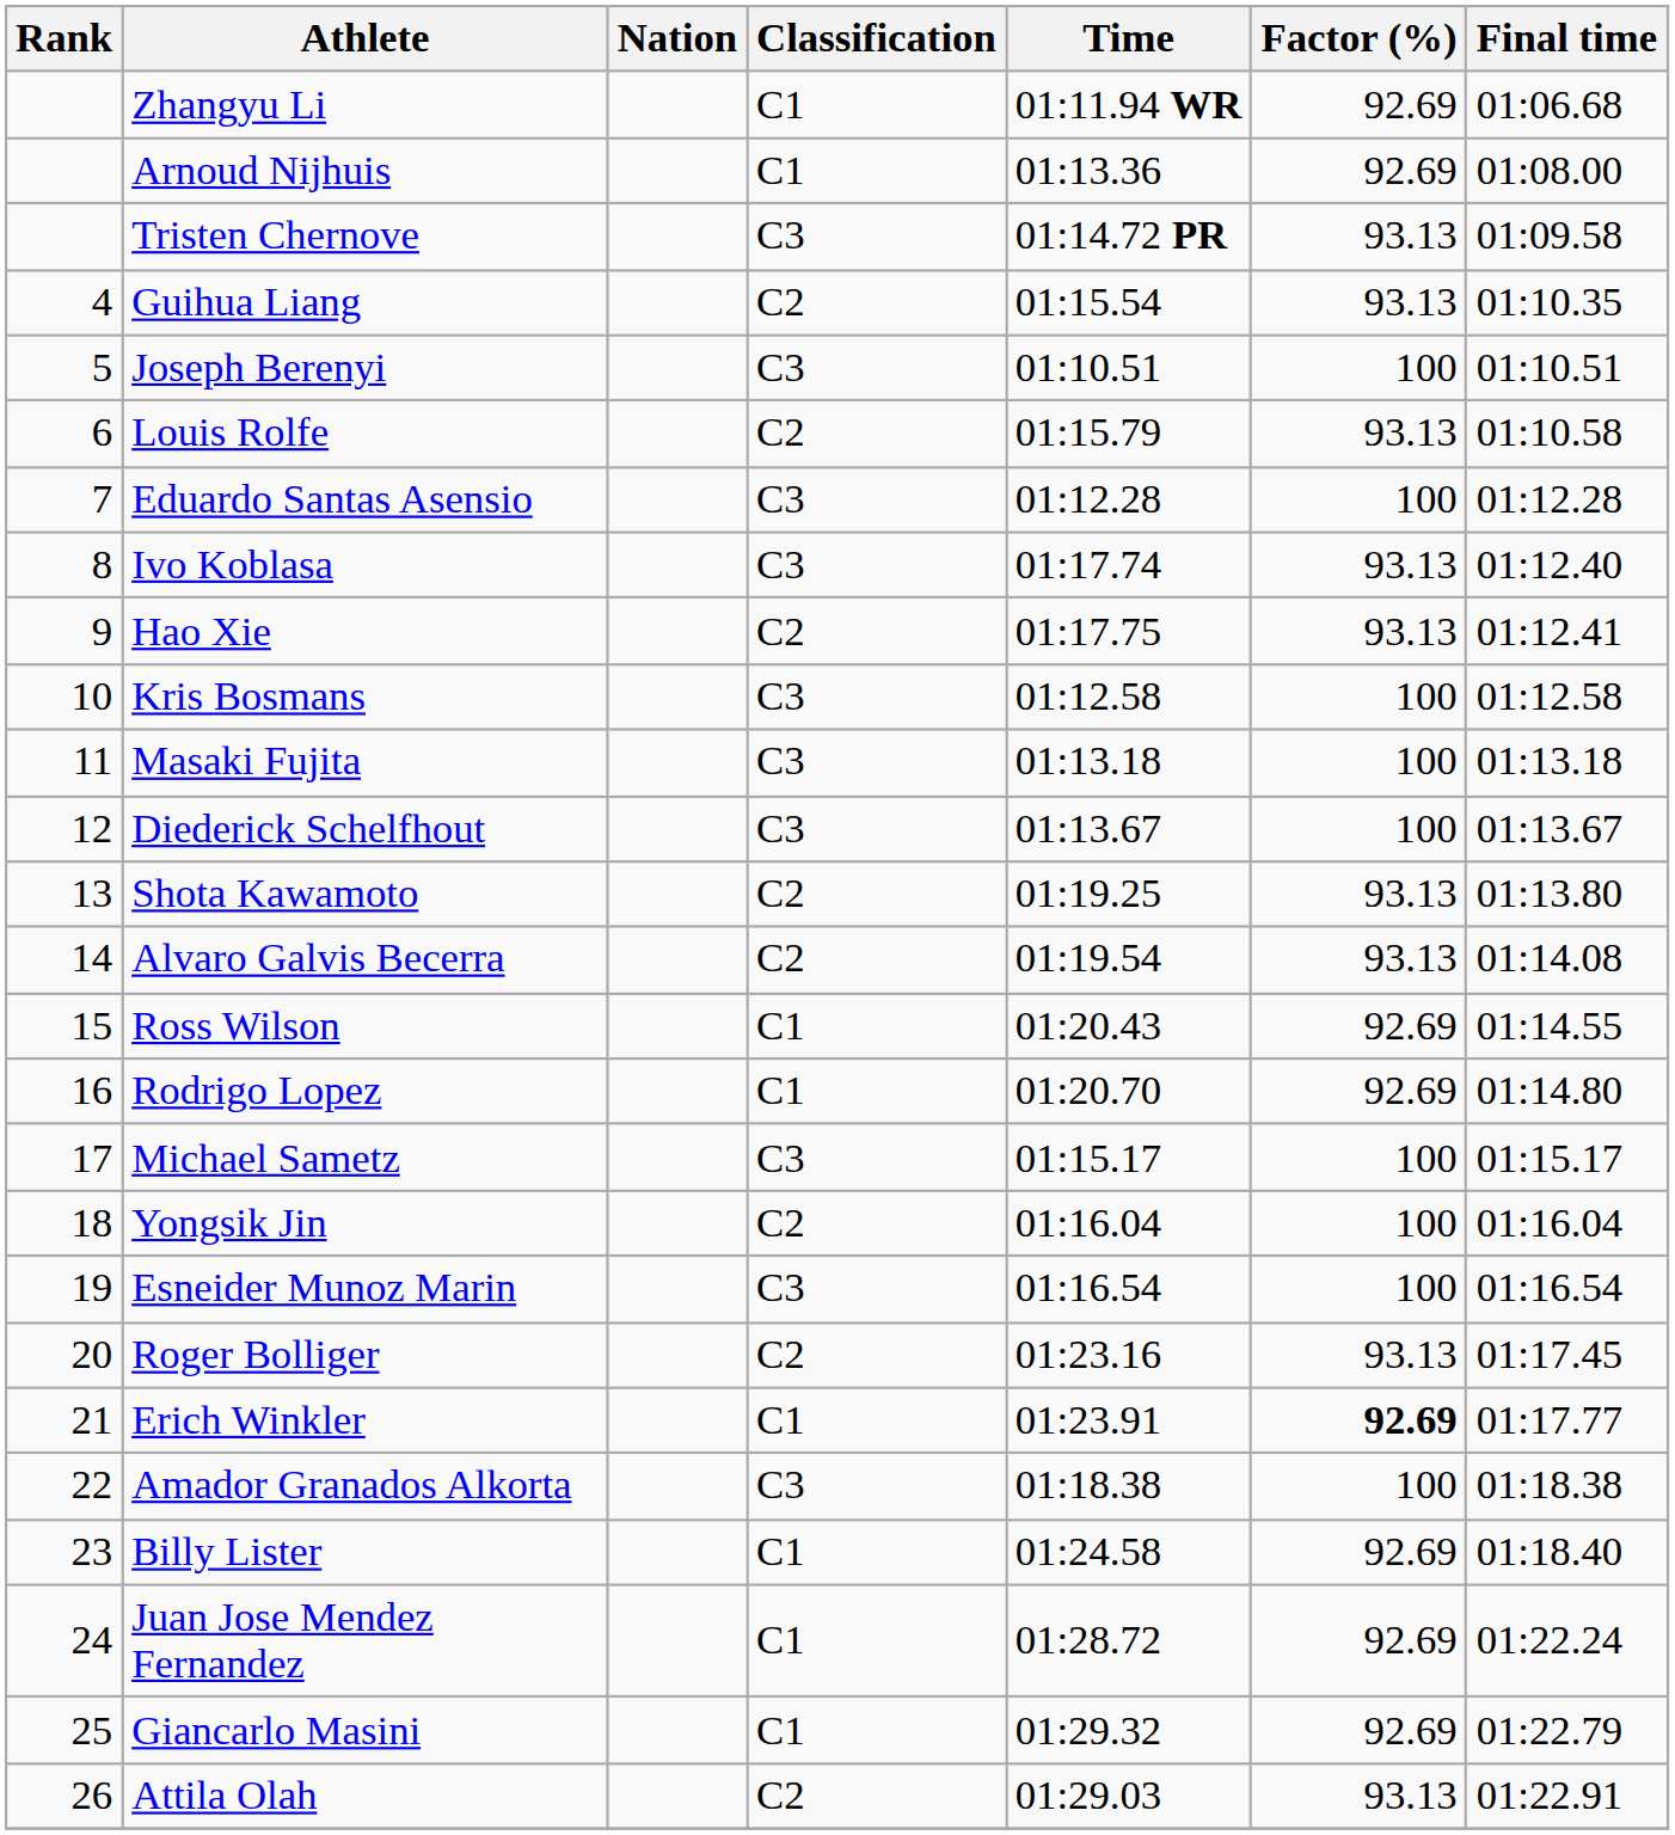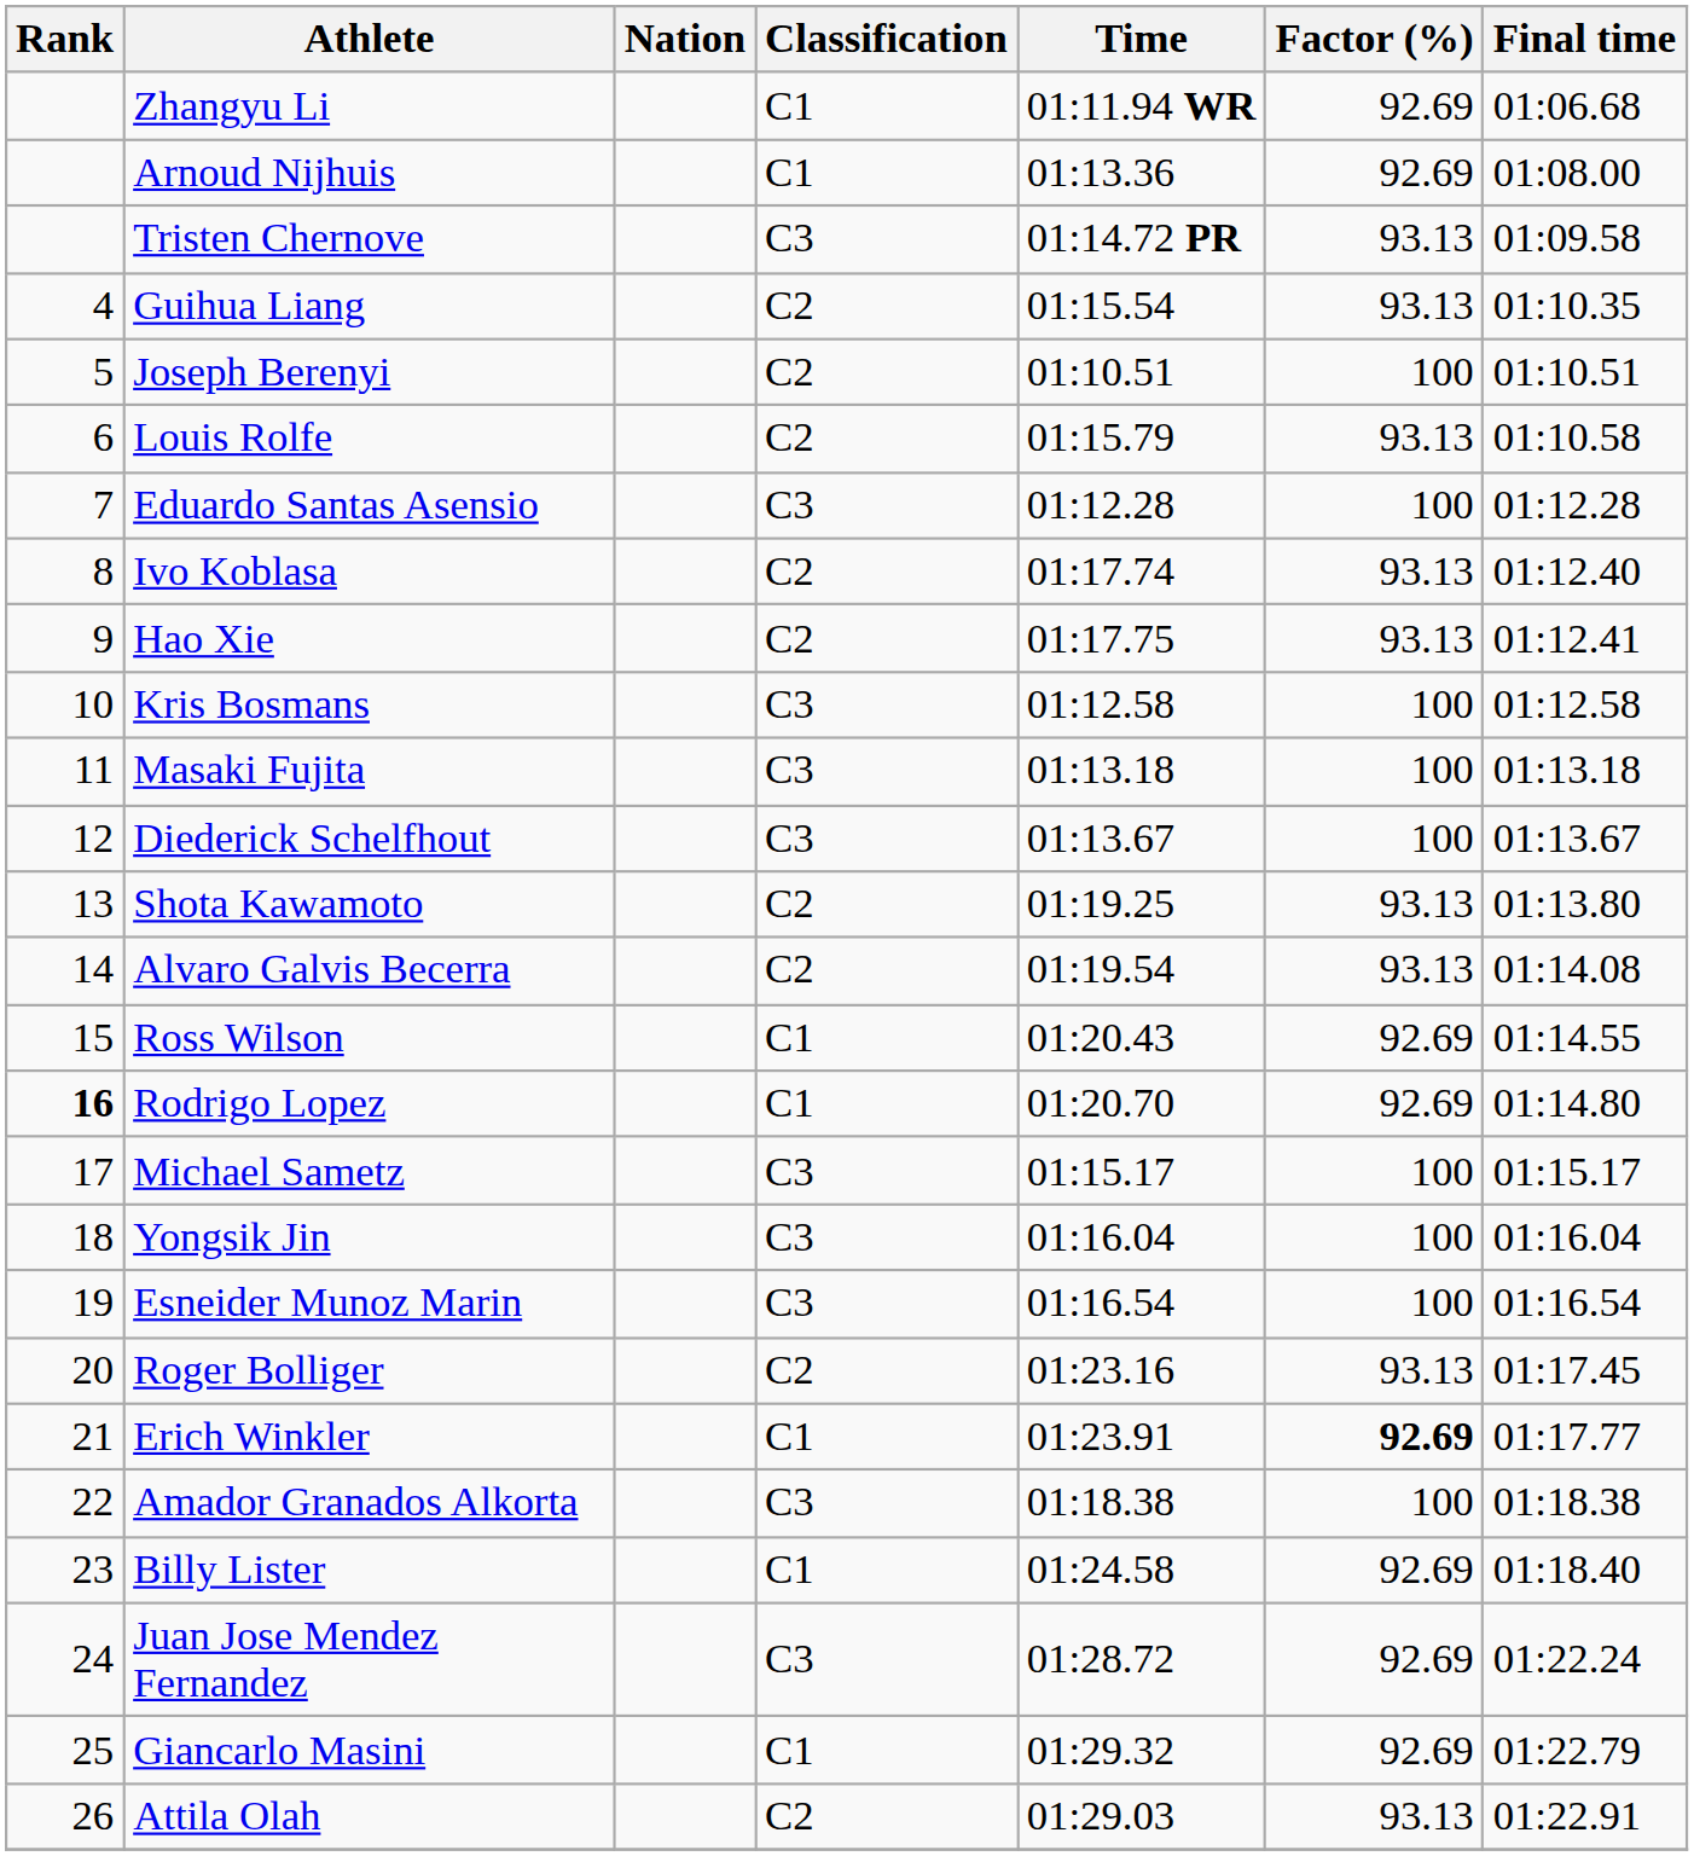 <table class="wikitable sortable">
 <tr>
 <th width=20>Rank</th>
 <th width=180>Athlete</th>
 <th>Nation</th>
 <th>Classification</th>
 <th>Time</th>
 <th>Factor (%)</th>
 <th>Final time</th>
 </tr>
 <tr>
 <td align=right></td>
 <td><a href='#'>Zhangyu Li</a></td>
 <td></td>
 <td>C1</td>
 <td>01:11.94 <strong>WR</strong></td>
 <td align=right>92.69</td>
 <td>01:06.68</td>
 </tr>
 <tr>
 <td align=right></td>
 <td><a href='#'>Arnoud Nijhuis</a></td>
 <td></td>
 <td>C1</td>
 <td>01:13.36</td>
 <td align=right>92.69</td>
 <td>01:08.00</td>
 </tr>
 <tr>
 <td align=right></td>
 <td><a href='#'>Tristen Chernove</a></td>
 <td></td>
 <td>C3</td>
 <td>01:14.72 <strong>PR</strong></td>
 <td align=right>93.13</td>
 <td>01:09.58</td>
 </tr>
 <tr>
 <td align=right>4</td>
 <td><a href='#'>Guihua Liang</a></td>
 <td></td>
 <td>C2</td>
 <td>01:15.54</td>
 <td align=right>93.13</td>
 <td>01:10.35</td>
 </tr>
 <tr>
 <td align=right>5</td>
 <td><a href='#'>Joseph Berenyi</a></td>
 <td></td>
-<td>C3</td>
+<td>C2</td>
 <td>01:10.51</td>
 <td align=right>100</td>
 <td>01:10.51</td>
 </tr>
 <tr>
 <td align=right>6</td>
 <td><a href='#'>Louis Rolfe</a></td>
 <td></td>
 <td>C2</td>
 <td>01:15.79</td>
 <td align=right>93.13</td>
 <td>01:10.58</td>
 </tr>
 <tr>
 <td align=right>7</td>
 <td><a href='#'>Eduardo Santas Asensio</a></td>
 <td></td>
 <td>C3</td>
 <td>01:12.28</td>
 <td align=right>100</td>
 <td>01:12.28</td>
 </tr>
 <tr>
 <td align=right>8</td>
 <td><a href='#'>Ivo Koblasa</a></td>
 <td></td>
-<td>C3</td>
+<td>C2</td>
 <td>01:17.74</td>
 <td align=right>93.13</td>
 <td>01:12.40</td>
 </tr>
 <tr>
 <td align=right>9</td>
 <td><a href='#'>Hao Xie</a></td>
 <td></td>
 <td>C2</td>
 <td>01:17.75</td>
 <td align=right>93.13</td>
 <td>01:12.41</td>
 </tr>
 <tr>
 <td align=right>10</td>
 <td><a href='#'>Kris Bosmans</a></td>
 <td></td>
 <td>C3</td>
 <td>01:12.58</td>
 <td align=right>100</td>
 <td>01:12.58</td>
 </tr>
 <tr>
 <td align=right>11</td>
 <td><a href='#'>Masaki Fujita</a></td>
 <td></td>
 <td>C3</td>
 <td>01:13.18</td>
 <td align=right>100</td>
 <td>01:13.18</td>
 </tr>
 <tr>
 <td align=right>12</td>
 <td><a href='#'>Diederick Schelfhout</a></td>
 <td></td>
 <td>C3</td>
 <td>01:13.67</td>
 <td align=right>100</td>
 <td>01:13.67</td>
 </tr>
 <tr>
 <td align=right>13</td>
 <td><a href='#'>Shota Kawamoto</a></td>
 <td></td>
 <td>C2</td>
 <td>01:19.25</td>
 <td align=right>93.13</td>
 <td>01:13.80</td>
 </tr>
 <tr>
 <td align=right>14</td>
 <td><a href='#'>Alvaro Galvis Becerra</a></td>
 <td></td>
 <td>C2</td>
 <td>01:19.54</td>
 <td align=right>93.13</td>
 <td>01:14.08</td>
 </tr>
 <tr>
 <td align=right>15</td>
 <td><a href='#'>Ross Wilson</a></td>
 <td></td>
 <td>C1</td>
 <td>01:20.43</td>
 <td align=right>92.69</td>
 <td>01:14.55</td>
 </tr>
 <tr>
-<td align=right>16</td>
+<td align=right><strong>16</strong></td>
 <td><a href='#'>Rodrigo Lopez</a></td>
 <td></td>
 <td>C1</td>
 <td>01:20.70</td>
 <td align=right>92.69</td>
 <td>01:14.80</td>
 </tr>
 <tr>
 <td align=right>17</td>
 <td><a href='#'>Michael Sametz</a></td>
 <td></td>
 <td>C3</td>
 <td>01:15.17</td>
 <td align=right>100</td>
 <td>01:15.17</td>
 </tr>
 <tr>
 <td align=right>18</td>
 <td><a href='#'>Yongsik Jin</a></td>
 <td></td>
-<td>C2</td>
+<td>C3</td>
 <td>01:16.04</td>
 <td align=right>100</td>
 <td>01:16.04</td>
 </tr>
 <tr>
 <td align=right>19</td>
 <td><a href='#'>Esneider Munoz Marin</a></td>
 <td></td>
 <td>C3</td>
 <td>01:16.54</td>
 <td align=right>100</td>
 <td>01:16.54</td>
 </tr>
 <tr>
 <td align=right>20</td>
 <td><a href='#'>Roger Bolliger</a></td>
 <td></td>
 <td>C2</td>
 <td>01:23.16</td>
 <td align=right>93.13</td>
 <td>01:17.45</td>
 </tr>
 <tr>
 <td align=right>21</td>
 <td><a href='#'>Erich Winkler</a></td>
 <td></td>
 <td>C1</td>
 <td>01:23.91</td>
 <td align=right><strong>92.69</strong></td>
 <td>01:17.77</td>
 </tr>
 <tr>
 <td align=right>22</td>
 <td><a href='#'>Amador Granados Alkorta</a></td>
 <td></td>
 <td>C3</td>
 <td>01:18.38</td>
 <td align=right>100</td>
 <td>01:18.38</td>
 </tr>
 <tr>
 <td align=right>23</td>
 <td><a href='#'>Billy Lister</a></td>
 <td></td>
 <td>C1</td>
 <td>01:24.58</td>
 <td align=right>92.69</td>
 <td>01:18.40</td>
 </tr>
 <tr>
 <td align=right>24</td>
 <td><a href='#'>Juan Jose Mendez Fernandez</a></td>
 <td></td>
-<td>C1</td>
+<td>C3</td>
 <td>01:28.72</td>
 <td align=right>92.69</td>
 <td>01:22.24</td>
 </tr>
 <tr>
 <td align=right>25</td>
 <td><a href='#'>Giancarlo Masini</a></td>
 <td></td>
 <td>C1</td>
 <td>01:29.32</td>
 <td align=right>92.69</td>
 <td>01:22.79</td>
 </tr>
 <tr>
 <td align=right>26</td>
 <td><a href='#'>Attila Olah</a></td>
 <td></td>
 <td>C2</td>
 <td>01:29.03</td>
 <td align=right>93.13</td>
 <td>01:22.91</td>
 </tr>
 <tr>
 </tr>
 </table>
